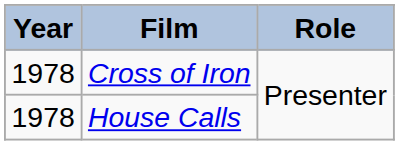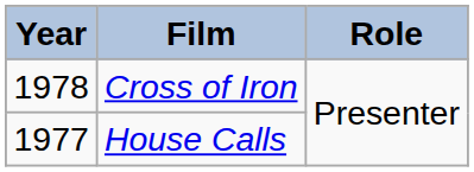 <table class="wikitable" style="font-size:95%;">
 <tr>
 <th style="background:#B0C4DE;">Year</th>
 <th style="background:#B0C4DE;">Film</th>
 <th style="background:#B0C4DE;">Role</th>
 </tr>
 <tr>
 <td>1978</td>
 <td><em><a href='#'>Cross of Iron</a></em></td>
 <td rowspan=2>Presenter</td>
 </tr>
 <tr>
-<td>1978</td>
+<td>1977</td>
 <td><em><a href='#'>House Calls</a></em></td>
 </tr>
 </table>
